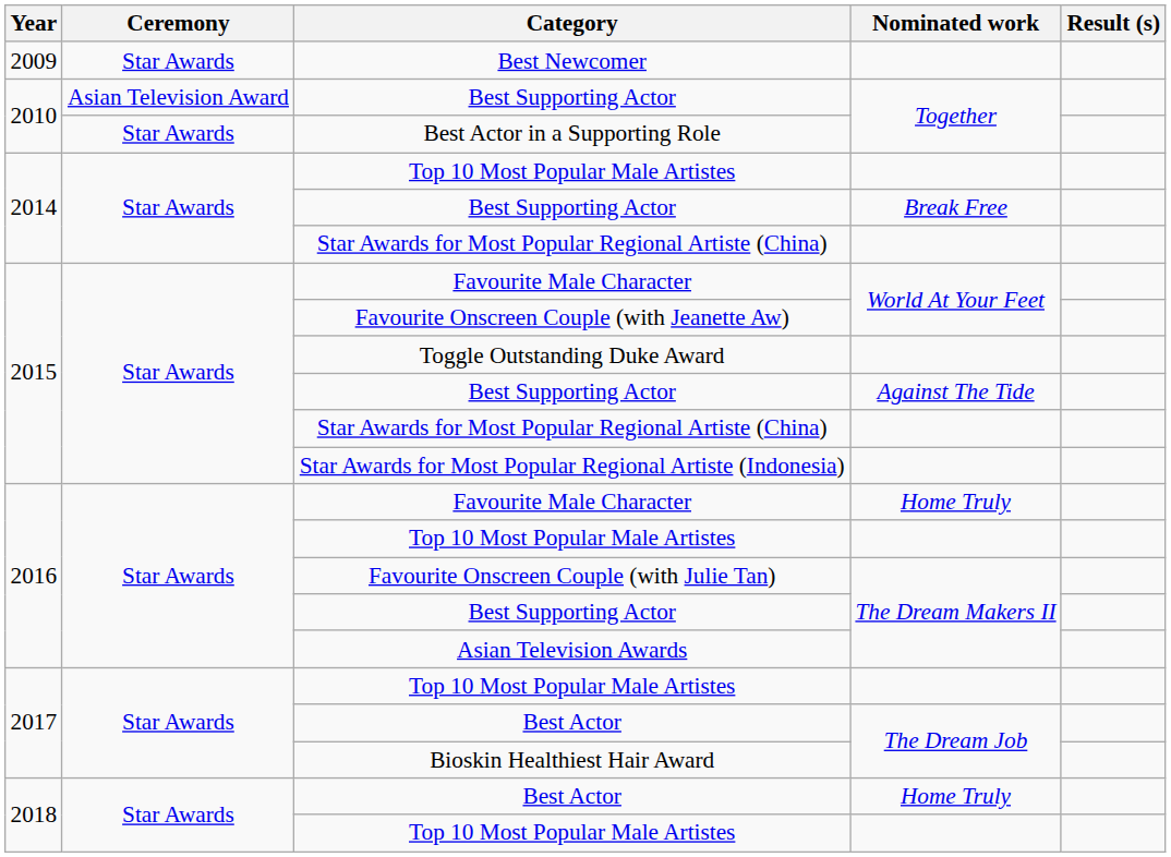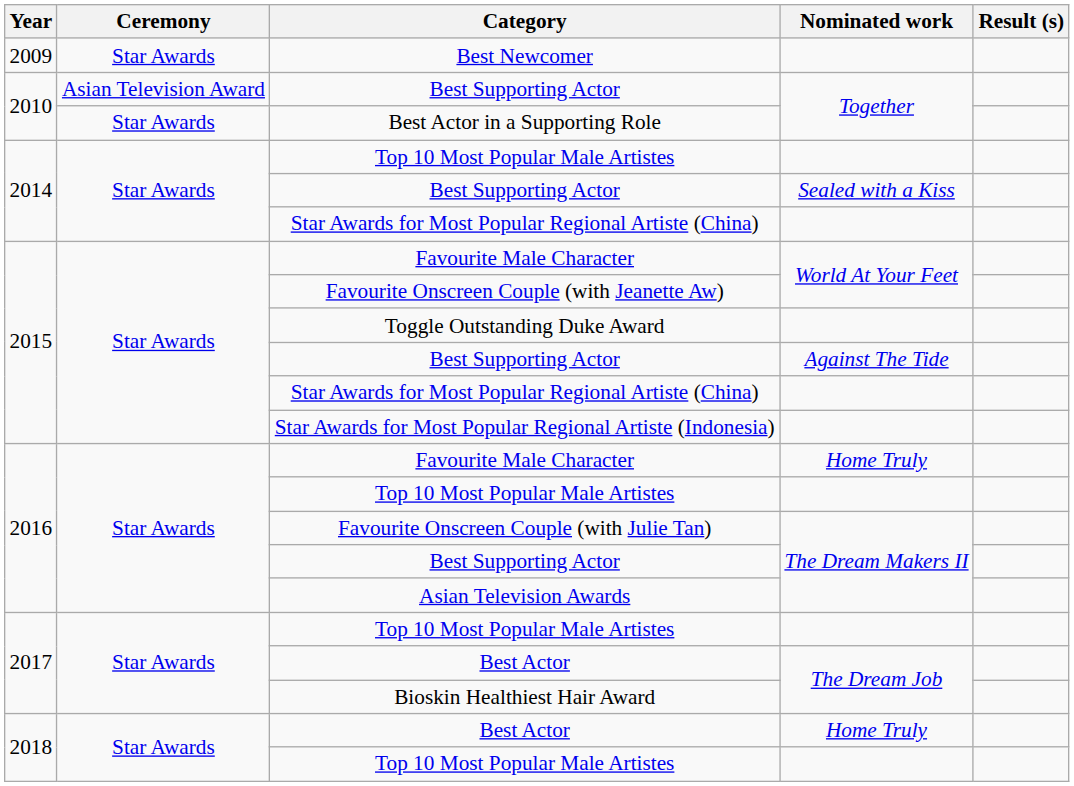 <table class="wikitable sortable" style="text-align: center;">
 <tr>
 <th>Year</th>
 <th>Ceremony</th>
 <th>Category</th>
 <th>Nominated work</th>
 <th>Result (s)</th>
 </tr>
 <tr>
 <td>2009</td>
 <td><a href='#'>Star Awards</a></td>
 <td><a href='#'>Best Newcomer</a></td>
 <td></td>
 <td></td>
 </tr>
 <tr>
 <td rowspan="2">2010</td>
 <td><a href='#'>Asian Television Award</a></td>
 <td><a href='#'>Best Supporting Actor</a></td>
 <td rowspan="2"><em><a href='#'>Together</a></em> </td>
 <td></td>
 </tr>
 <tr>
 <td><a href='#'>Star Awards</a></td>
 <td>Best Actor in a Supporting Role</td>
 <td></td>
 </tr>
 <tr>
 <td rowspan="3">2014</td>
 <td rowspan="3"><a href='#'>Star Awards</a></td>
 <td><a href='#'>Top 10 Most Popular Male Artistes</a></td>
 <td></td>
 <td></td>
 </tr>
 <tr>
 <td><a href='#'>Best Supporting Actor</a></td>
-<td><em><a href='#'>Break Free</a></em> </td>
+<td><em><a href='#'>Sealed with a Kiss</a></em> </td>
 <td></td>
 </tr>
 <tr>
 <td><a href='#'>Star Awards for Most Popular Regional Artiste</a> (<a href='#'>China</a>)</td>
 <td></td>
 <td></td>
 </tr>
 <tr>
 <td rowspan="6">2015</td>
 <td rowspan="6"><a href='#'>Star Awards</a></td>
 <td><a href='#'>Favourite Male Character</a></td>
 <td rowspan="2"><em><a href='#'>World At Your Feet</a></em> </td>
 <td></td>
 </tr>
 <tr>
 <td><a href='#'>Favourite Onscreen Couple</a> (with <a href='#'>Jeanette Aw</a>)</td>
 <td></td>
 </tr>
 <tr>
 <td>Toggle Outstanding Duke Award</td>
 <td></td>
 <td></td>
 </tr>
 <tr>
 <td><a href='#'>Best Supporting Actor</a></td>
 <td><em><a href='#'>Against The Tide</a></em> </td>
 <td></td>
 </tr>
 <tr>
 <td><a href='#'>Star Awards for Most Popular Regional Artiste</a> (<a href='#'>China</a>)</td>
 <td></td>
 <td></td>
 </tr>
 <tr>
 <td><a href='#'>Star Awards for Most Popular Regional Artiste</a> (<a href='#'>Indonesia</a>)</td>
 <td></td>
 <td></td>
 </tr>
 <tr>
 <td rowspan="5">2016</td>
 <td rowspan="5"><a href='#'>Star Awards</a></td>
 <td><a href='#'>Favourite Male Character</a></td>
 <td><em><a href='#'>Home Truly</a></em> </td>
 <td></td>
 </tr>
 <tr>
 <td><a href='#'>Top 10 Most Popular Male Artistes</a></td>
 <td></td>
 <td></td>
 </tr>
 <tr>
 <td><a href='#'>Favourite Onscreen Couple</a> (with <a href='#'>Julie Tan</a>)</td>
 <td rowspan="3"><em><a href='#'>The Dream Makers II</a></em> </td>
 <td></td>
 </tr>
 <tr>
 <td><a href='#'>Best Supporting Actor</a></td>
 <td></td>
 </tr>
 <tr>
 <td><a href='#'>Asian Television Awards</a></td>
 <td></td>
 </tr>
 <tr>
 <td rowspan="3">2017</td>
 <td rowspan="3"><a href='#'>Star Awards</a></td>
 <td><a href='#'>Top 10 Most Popular Male Artistes</a></td>
 <td></td>
 <td></td>
 </tr>
 <tr>
 <td><a href='#'>Best Actor</a></td>
 <td rowspan="2"><em><a href='#'>The Dream Job</a></em> </td>
 <td></td>
 </tr>
 <tr>
 <td>Bioskin Healthiest Hair Award</td>
 <td></td>
 </tr>
 <tr>
 <td rowspan="3">2018</td>
 <td rowspan="3"><a href='#'>Star Awards</a></td>
 <td><a href='#'>Best Actor</a></td>
 <td><em><a href='#'>Home Truly</a></em> </td>
 <td></td>
 </tr>
 <tr>
 <td><a href='#'>Top 10 Most Popular Male Artistes</a></td>
 <td></td>
 <td></td>
 </tr>
 </table>
